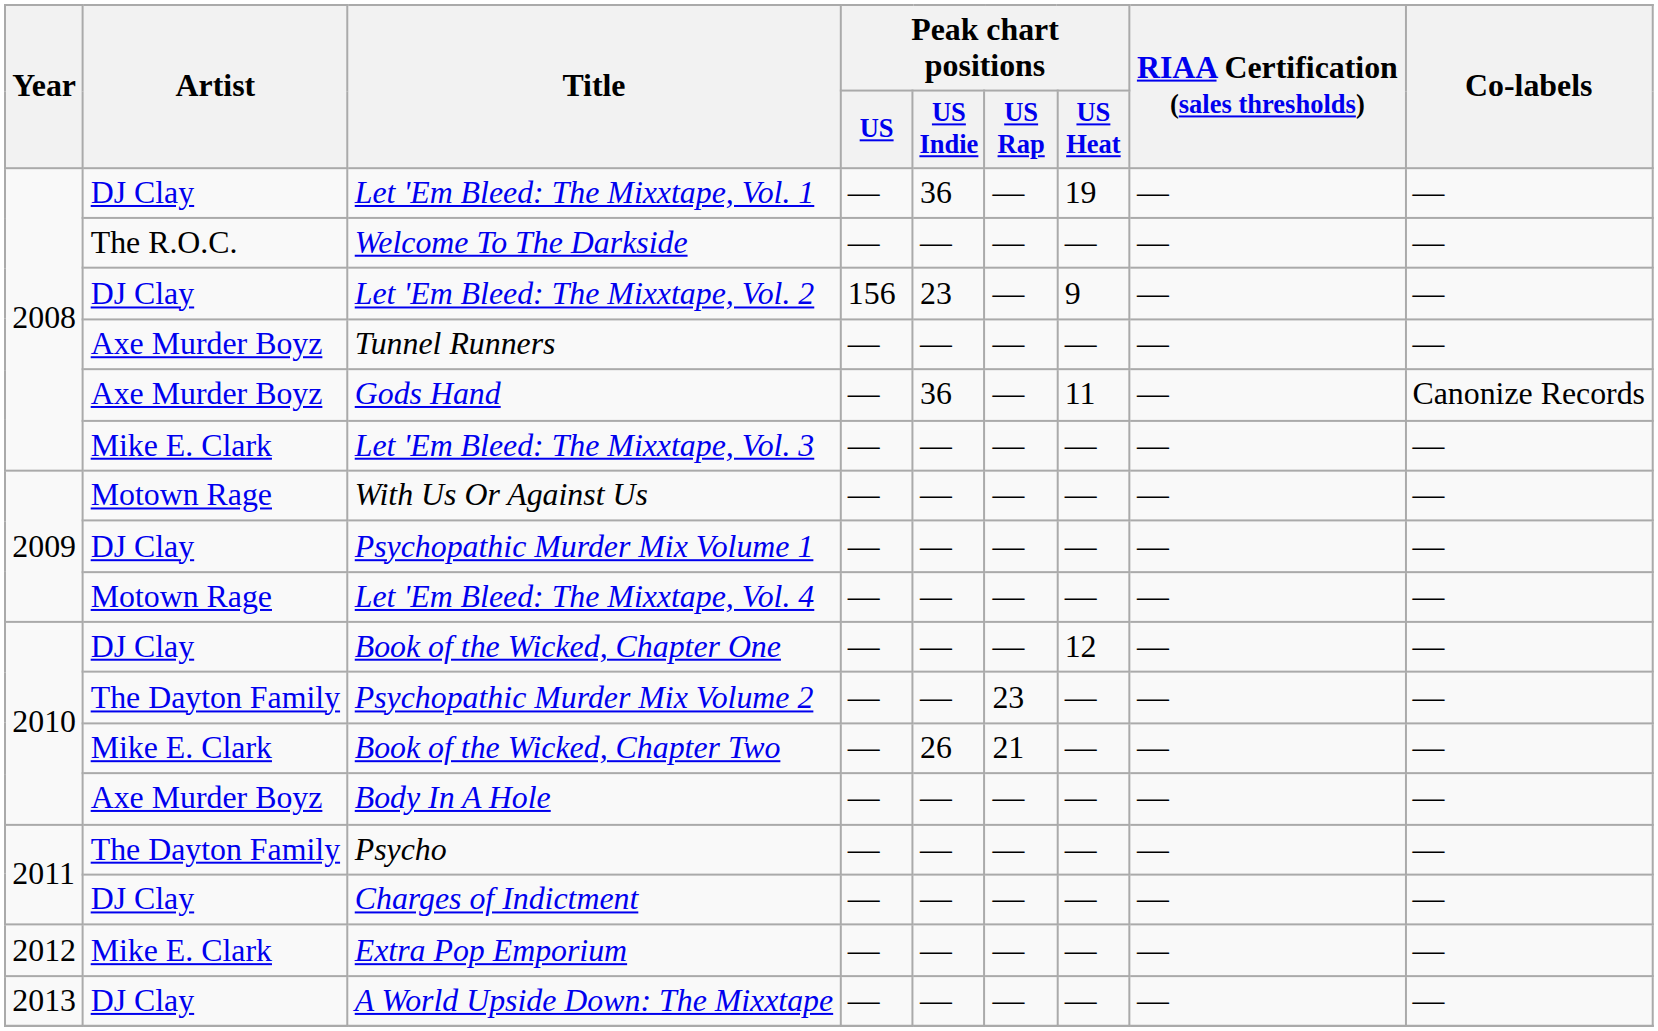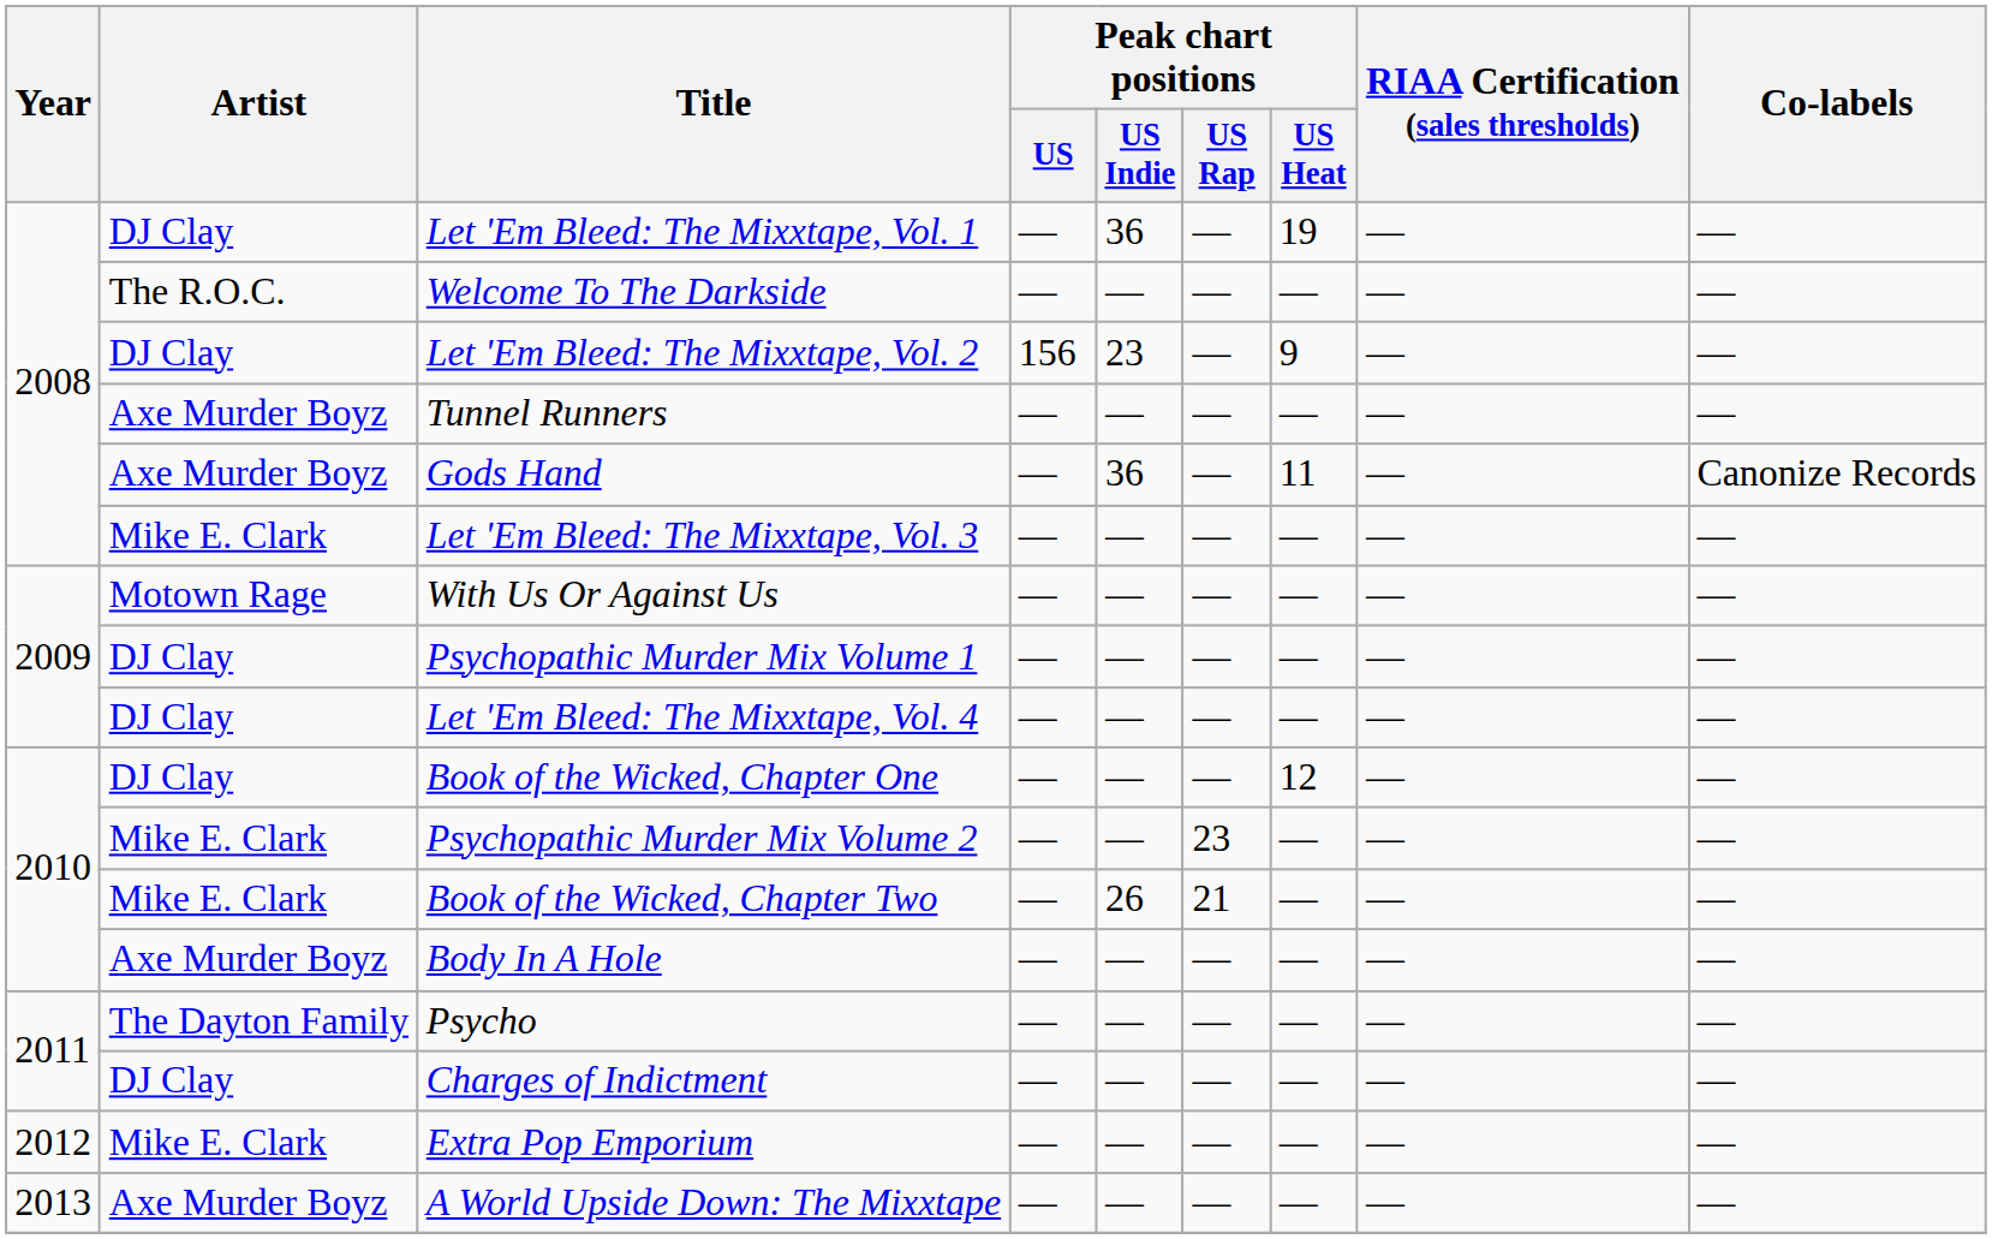 <table class="wikitable" border="1">
 <tr>
 <th rowspan="2">Year</th>
 <th rowspan="2">Artist</th>
 <th rowspan="2">Title</th>
 <th colspan="4">Peak chart positions</th>
 <th rowspan="2"><a href='#'>RIAA</a> Certification<br><small>(<a href='#'>sales thresholds</a>)</small></th>
 <th rowspan="2">Co-labels</th>
 </tr>
 <tr style="font-size:smaller;">
 <th width="30"><a href='#'>US</a></th>
 <th width="30"><a href='#'>US Indie</a></th>
 <th width="30"><a href='#'>US Rap</a></th>
 <th width="30"><a href='#'>US Heat</a></th>
 </tr>
 <tr>
 <td rowspan="6">2008</td>
 <td><a href='#'>DJ Clay</a></td>
 <td><em><a href='#'>Let 'Em Bleed: The Mixxtape, Vol. 1</a></em></td>
 <td>—</td>
 <td>36</td>
 <td>—</td>
 <td>19</td>
 <td>—</td>
 <td>—</td>
 </tr>
 <tr>
 <td>The R.O.C.</td>
 <td><em><a href='#'>Welcome To The Darkside</a></em></td>
 <td>—</td>
 <td>—</td>
 <td>—</td>
 <td>—</td>
 <td>—</td>
 <td>—</td>
 </tr>
 <tr>
 <td><a href='#'>DJ Clay</a></td>
 <td><em><a href='#'>Let 'Em Bleed: The Mixxtape, Vol. 2</a></em></td>
 <td>156</td>
 <td>23</td>
 <td>—</td>
 <td>9</td>
 <td>—</td>
 <td>—</td>
 </tr>
 <tr>
 <td><a href='#'>Axe Murder Boyz</a></td>
 <td><em>Tunnel Runners</em></td>
 <td>—</td>
 <td>—</td>
 <td>—</td>
 <td>—</td>
 <td>—</td>
 <td>—</td>
 </tr>
 <tr>
 <td><a href='#'>Axe Murder Boyz</a></td>
 <td><em><a href='#'>Gods Hand</a></em></td>
 <td>—</td>
 <td>36</td>
 <td>—</td>
 <td>11</td>
 <td>—</td>
 <td>Canonize Records</td>
 </tr>
 <tr>
 <td><a href='#'>Mike E. Clark</a></td>
 <td><em><a href='#'>Let 'Em Bleed: The Mixxtape, Vol. 3</a> </em></td>
 <td>—</td>
 <td>—</td>
 <td>—</td>
 <td>—</td>
 <td>—</td>
 <td>—</td>
 </tr>
 <tr>
 <td rowspan="3">2009</td>
 <td><a href='#'>Motown Rage</a></td>
 <td><em>With Us Or Against Us</em></td>
 <td>—</td>
 <td>—</td>
 <td>—</td>
 <td>—</td>
 <td>—</td>
 <td>—</td>
 </tr>
 <tr>
 <td><a href='#'>DJ Clay</a></td>
 <td><em><a href='#'>Psychopathic Murder Mix Volume 1</a> </em></td>
 <td>—</td>
 <td>—</td>
 <td>—</td>
 <td>—</td>
 <td>—</td>
 <td>—</td>
 </tr>
 <tr>
-<td><a href='#'>Motown Rage</a></td>
+<td><a href='#'>DJ Clay</a></td>
 <td><em><a href='#'>Let 'Em Bleed: The Mixxtape, Vol. 4</a> </em></td>
 <td>—</td>
 <td>—</td>
 <td>—</td>
 <td>—</td>
 <td>—</td>
 <td>—</td>
 </tr>
 <tr>
 <td rowspan="4">2010</td>
 <td><a href='#'>DJ Clay</a></td>
 <td><em><a href='#'>Book of the Wicked, Chapter One</a></em></td>
 <td>—</td>
 <td>—</td>
 <td>—</td>
 <td>12</td>
 <td>—</td>
 <td>—</td>
 </tr>
 <tr>
-<td><a href='#'>The Dayton Family</a></td>
+<td><a href='#'>Mike E. Clark</a></td>
 <td><em><a href='#'>Psychopathic Murder Mix Volume 2</a> </em></td>
 <td>—</td>
 <td>—</td>
 <td>23</td>
 <td>—</td>
 <td>—</td>
 <td>—</td>
 </tr>
 <tr>
 <td><a href='#'>Mike E. Clark</a></td>
 <td><em><a href='#'>Book of the Wicked, Chapter Two</a> </em></td>
 <td>—</td>
 <td>26</td>
 <td>21</td>
 <td>—</td>
 <td>—</td>
 <td>—</td>
 </tr>
 <tr>
 <td><a href='#'>Axe Murder Boyz</a></td>
 <td><em><a href='#'>Body In A Hole</a></em></td>
 <td>—</td>
 <td>—</td>
 <td>—</td>
 <td>—</td>
 <td>—</td>
 <td>—</td>
 </tr>
 <tr>
 <td rowspan="2">2011</td>
 <td><a href='#'>The Dayton Family</a></td>
 <td><em>Psycho</em></td>
 <td>—</td>
 <td>—</td>
 <td>—</td>
 <td>—</td>
 <td>—</td>
 <td>—</td>
 </tr>
 <tr>
 <td><a href='#'>DJ Clay</a></td>
 <td><em><a href='#'>Charges of Indictment</a></em></td>
 <td>—</td>
 <td>—</td>
 <td>—</td>
 <td>—</td>
 <td>—</td>
 <td>—</td>
 </tr>
 <tr>
 <td>2012</td>
 <td><a href='#'>Mike E. Clark</a></td>
 <td><em><a href='#'>Extra Pop Emporium</a></em></td>
 <td>—</td>
 <td>—</td>
 <td>—</td>
 <td>—</td>
 <td>—</td>
 <td>—</td>
 </tr>
 <tr>
 <td>2013</td>
-<td><a href='#'>DJ Clay</a></td>
+<td><a href='#'>Axe Murder Boyz</a></td>
 <td><em><a href='#'>A World Upside Down: The Mixxtape</a></em></td>
 <td>—</td>
 <td>—</td>
 <td>—</td>
 <td>—</td>
 <td>—</td>
 <td>—</td>
 </tr>
 <tr>
 </tr>
 </table>
